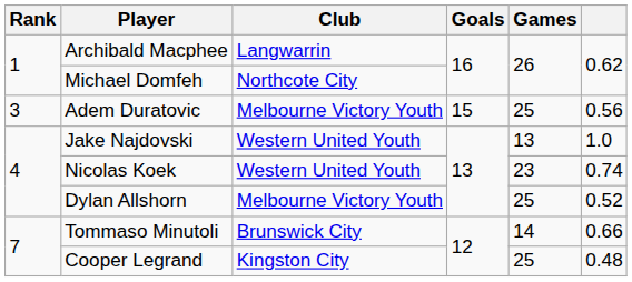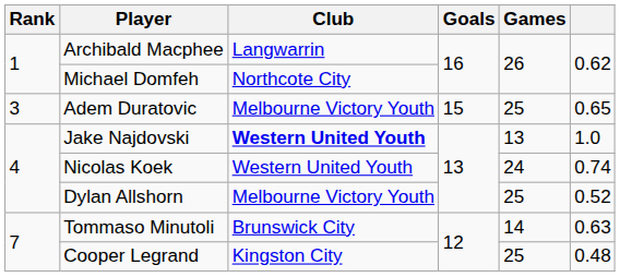 <table class="wikitable">
 <tr>
 <th>Rank</th>
 <th>Player</th>
 <th>Club</th>
 <th>Goals</th>
 <th>Games</th>
 <th></th>
 </tr>
 <tr>
 <td rowspan="2">1</td>
 <td>Archibald Macphee</td>
 <td><a href='#'>Langwarrin</a></td>
 <td rowspan="2">16</td>
 <td rowspan="2">26</td>
 <td rowspan="2">0.62</td>
 </tr>
 <tr>
 <td>Michael Domfeh</td>
 <td><a href='#'>Northcote City</a></td>
 </tr>
 <tr>
 <td>3</td>
 <td>Adem Duratovic</td>
 <td><a href='#'>Melbourne Victory Youth</a></td>
 <td>15</td>
 <td>25</td>
-<td>0.56</td>
+<td>0.65</td>
 </tr>
 <tr>
 <td rowspan="3">4</td>
 <td>Jake Najdovski</td>
-<td><a href='#'>Western United Youth</a></td>
+<td><strong><a href='#'>Western United Youth</a></strong></td>
 <td rowspan="3">13</td>
 <td>13</td>
 <td>1.0</td>
 </tr>
 <tr>
 <td>Nicolas Koek</td>
 <td><a href='#'>Western United Youth</a></td>
-<td>23</td>
+<td>24</td>
 <td>0.74</td>
 </tr>
 <tr>
 <td>Dylan Allshorn</td>
 <td><a href='#'>Melbourne Victory Youth</a></td>
 <td>25</td>
 <td>0.52</td>
 </tr>
 <tr>
 <td rowspan="2">7</td>
 <td>Tommaso Minutoli</td>
 <td><a href='#'>Brunswick City</a></td>
 <td rowspan="2">12</td>
 <td>14</td>
-<td>0.66</td>
+<td>0.63</td>
 </tr>
 <tr>
 <td>Cooper Legrand</td>
 <td><a href='#'>Kingston City</a></td>
 <td>25</td>
 <td>0.48</td>
 </tr>
 </table>
